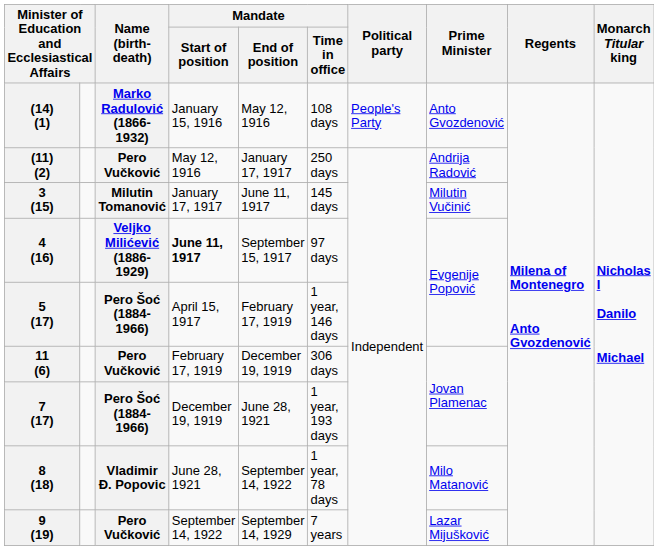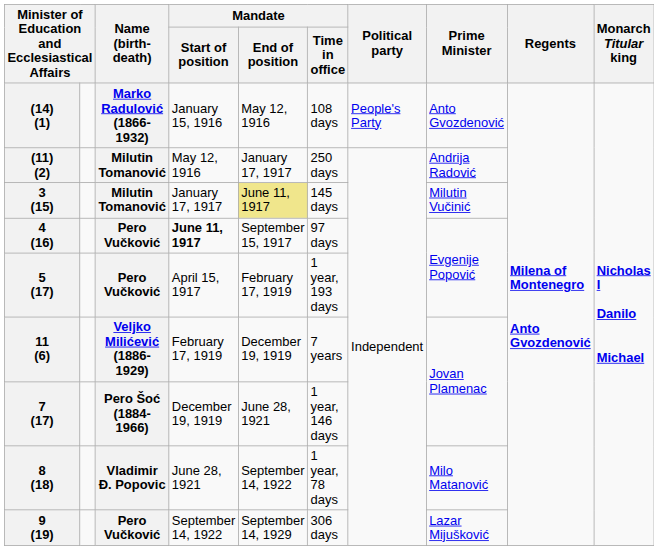 <table class="wikitable">
 <tr>
 <th colspan="2" rowspan="2">Minister of Education and Ecclesiastical Affairs</th>
 <th rowspan="2">Name<br>(birth-death)</th>
 <th colspan="3">Mandate</th>
 <th rowspan="2">Political party</th>
 <th rowspan="2">Prime Minister</th>
 <th rowspan="2">Regents</th>
 <th colspan="2" rowspan="2">Monarch<br><em>Titular</em> king</th>
 </tr>
 <tr>
 <th>Start of position</th>
 <th>End of position</th>
 <th>Time in office</th>
 </tr>
 <tr>
 <th>(14)<br>(1)</th>
 <td></td>
 <th><a href='#'>Marko Radulović</a> (1866-1932)</th>
 <td>January 15, 1916</td>
 <td>May 12, 1916</td>
 <td>108 days</td>
 <td><a href='#'>People's Party</a></td>
 <td><a href='#'>Anto Gvozdenović</a> </td>
 <td rowspan="9"><strong><a href='#'>Milena of Montenegro</a></strong><br><br><br><strong><a href='#'>Anto Gvozdenović</a></strong><br><br></td>
 <td rowspan="9"><strong><a href='#'>Nicholas I</a></strong><br><br><a href='#'><strong>Danilo</strong></a><br><br><br><strong><a href='#'>Michael</a><br></strong></td>
 </tr>
 <tr>
 <th>(11)<br>(2)</th>
 <td></td>
-<th>Pero Vučković</th>
+<th>Milutin Tomanović</th>
 <td>May 12, 1916</td>
 <td>January 17, 1917</td>
 <td>250 days</td>
 <td rowspan="8">Independent</td>
 <td><a href='#'>Andrija Radović</a> </td>
 </tr>
 <tr>
 <th>3<br>(15)</th>
 <td></td>
 <th>Milutin Tomanović</th>
 <td>January 17, 1917</td>
-<td>June 11, 1917</td>
+<td style="background: khaki;">June 11, 1917</td>
 <td>145 days</td>
 <td><a href='#'>Milutin Vučinić</a> </td>
 </tr>
 <tr>
 <th>4<br>(16)</th>
 <td></td>
-<th><a href='#'>Veljko Milićević</a> (1886-1929)</th>
+<th>Pero Vučković</th>
 <td><strong>June 11, 1917</strong></td>
 <td>September 15, 1917</td>
 <td>97 days</td>
 <td rowspan="2"><a href='#'>Evgenije Popović</a> </td>
 </tr>
 <tr>
 <th>5<br>(17)</th>
 <td></td>
-<th>Pero Šoć<br>(1884-1966)</th>
+<th>Pero Vučković</th>
 <td>April 15, 1917</td>
 <td>February 17, 1919</td>
-<td>1 year, 146 days</td>
+<td>1 year, 193 days</td>
 </tr>
 <tr>
 <th>11<br>(6)</th>
 <td></td>
-<th>Pero Vučković</th>
+<th><a href='#'>Veljko Milićević</a> (1886-1929)</th>
 <td>February 17, 1919</td>
 <td>December 19, 1919</td>
-<td>306 days</td>
+<td>7 years</td>
 <td rowspan="2"><a href='#'>Jovan Plamenac</a> </td>
 </tr>
 <tr>
 <th>7<br>(17)</th>
 <td></td>
 <th>Pero Šoć<br>(1884-1966)</th>
 <td>December 19, 1919</td>
 <td>June 28, 1921</td>
-<td>1 year, 193 days</td>
+<td>1 year, 146 days</td>
 </tr>
 <tr>
 <th>8<br>(18)</th>
 <td></td>
 <th>Vladimir Đ. Popovic</th>
 <td>June 28, 1921</td>
 <td>September 14, 1922</td>
 <td>1 year, 78 days</td>
 <td><a href='#'>Milo Matanović</a> </td>
 </tr>
 <tr>
 <th>9<br>(19)</th>
 <td></td>
 <th>Pero Vučković</th>
 <td>September 14, 1922</td>
 <td>September 14, 1929</td>
-<td>7 years</td>
+<td>306 days</td>
 <td><a href='#'>Lazar Mijušković</a> </td>
 </tr>
 </table>
